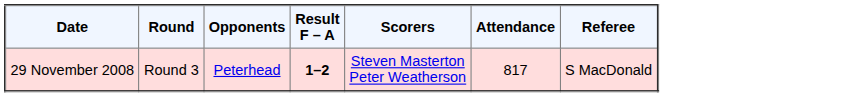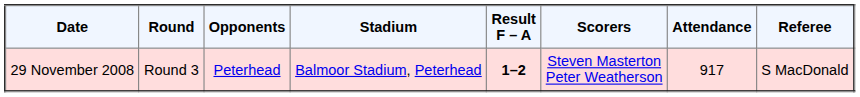 <table border="2" cellpadding="4" style="border-collapse:collapse; text-align:center; font-size:smaller;">
 <tr style="background:#f0f6ff;">
 <th><strong>Date</strong></th>
 <th><strong>Round</strong></th>
 <th><strong>Opponents</strong></th>
+<th><strong>Stadium</strong></th>
 <th><strong>Result<br>F – A</strong></th>
 <th><strong>Scorers</strong></th>
 <th><strong>Attendance</strong></th>
 <th><strong>Referee</strong></th>
 </tr>
 <tr bgcolor="ffdddd">
 <td>29 November 2008</td>
 <td>Round 3</td>
 <td><a href='#'>Peterhead</a></td>
+<td><a href='#'>Balmoor Stadium</a>, <a href='#'>Peterhead</a></td>
 <td><strong>1–2</strong></td>
 <td><a href='#'>Steven Masterton</a>  <br> <a href='#'>Peter Weatherson</a> </td>
-<td>817</td>
+<td>917</td>
 <td>S MacDonald</td>
 </tr>
 </table>
